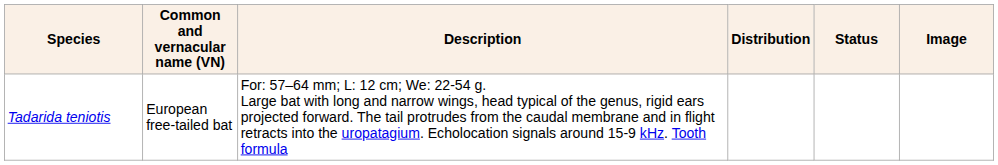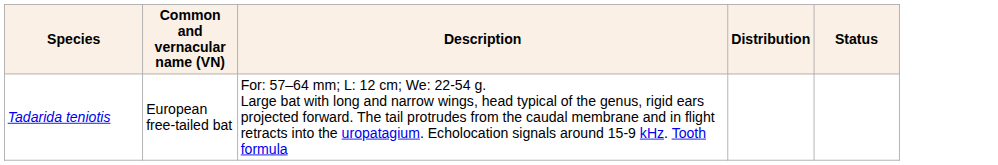 <table class="sortable wikitable" border="0" style="background:#ffffff" align="top">
 <tr>
 <th scope="col" style="background-color:Linen; color:Black" width="150">Species</th>
 <th scope="col" style="background-color:Linen; color:Black" width="100">Common and vernacular name (VN)</th>
 <th scope="col" style="background:Linen; color:Black" width="550">Description</th>
 <th scope="col" style="background-color:Linen; color:Black" width="90">Distribution</th>
 <th scope="col" style="background-color:Linen; color:Black" width="90">Status</th>
-<th scope="col" style="background:Linen; color:Black" width="100">Image</th>
 </tr>
 <tr>
 <td style="background:#ffffff"><em><a href='#'>Tadarida teniotis</a></em></td>
 <td>European free-tailed bat</td>
 <td>For: 57–64 mm; L: 12 cm; We: 22-54 g.<br>Large bat with long and narrow wings, head typical of the genus, rigid ears projected forward. The tail protrudes from the caudal membrane and in flight retracts into the <a href='#'>uropatagium</a>. Echolocation signals around 15-9 <a href='#'>kHz</a>. <a href='#'>Tooth formula</a></td>
 <td></td>
 <td></td>
-<td></td>
 </tr>
 </table>
